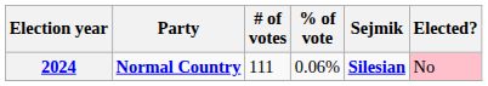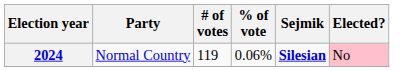 <table class=wikitable>
 <tr>
 <th>Election year</th>
 <th>Party</th>
 <th># of<br>votes</th>
 <th>% of<br>vote</th>
 <th>Sejmik</th>
 <th>Elected?</th>
 </tr>
 <tr>
 <th><a href='#'>2024</a></th>
-<td><strong><a href='#'>Normal Country</a></strong></td>
-<td>111</td>
+<td><a href='#'>Normal Country</a></td>
+<td>119</td>
 <td>0.06%</td>
 <td><strong><a href='#'>Silesian</a></strong></td>
 <td style="background:Pink;">No</td>
 </tr>
 <tr>
 </tr>
 </table>
